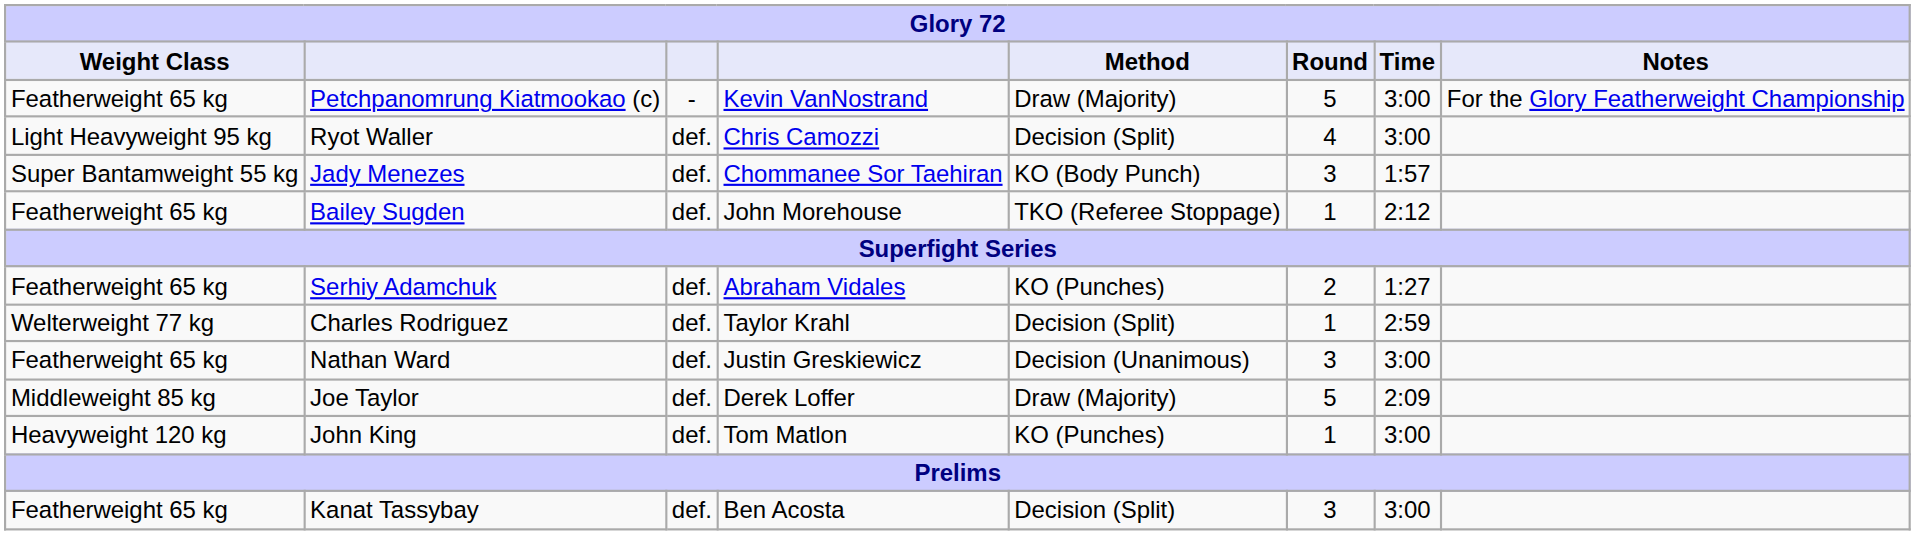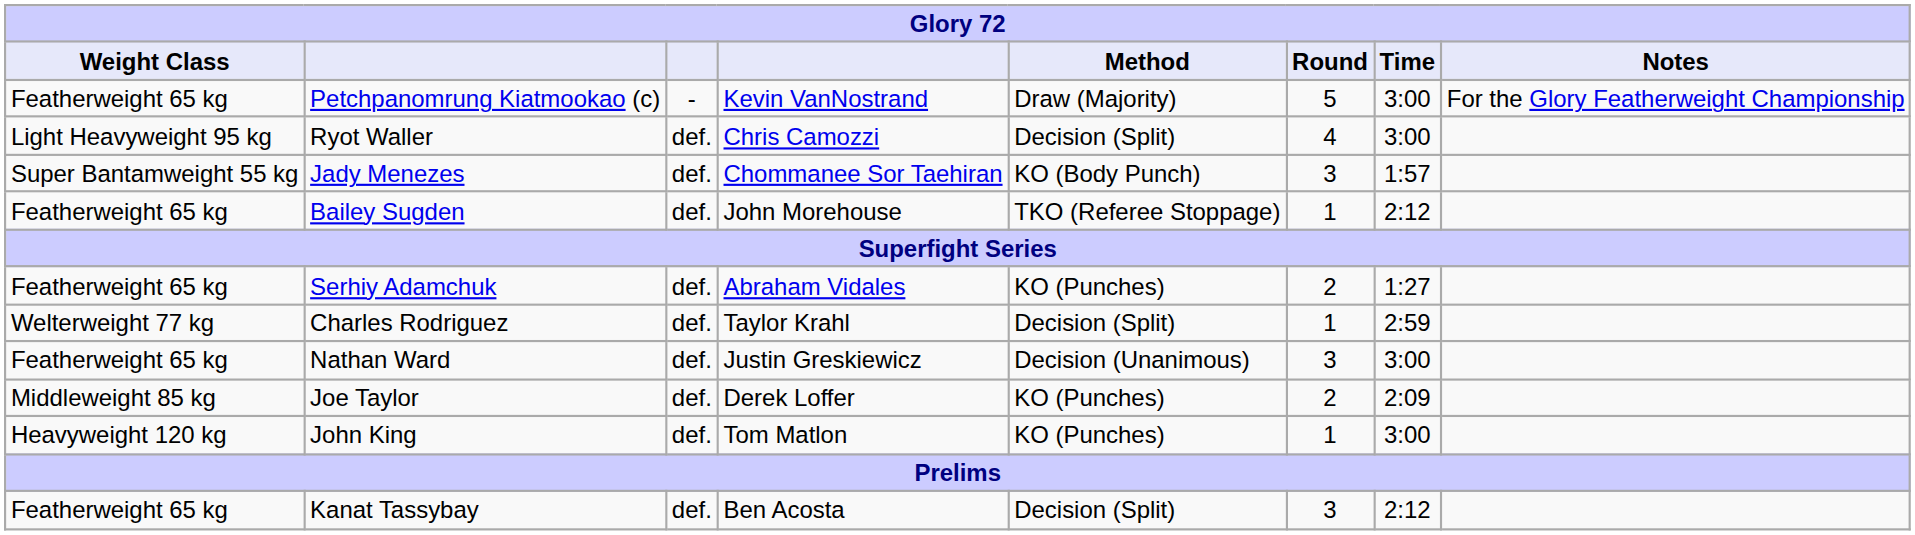 <table class="wikitable" style="font-size: 70%;">
 <tr>
 <th colspan="8" style="background-color: #ccf; color: #000080; text-align: center;"><strong>Glory 72</strong></th>
 </tr>
 <tr>
 <th colspan="1" style="background-color: #E6E8FA; color: #000000; text-align: center;">Weight Class</th>
 <th colspan="1" style="background-color: #E6E8FA; color: #000000; text-align: center;"></th>
 <th colspan="1" style="background-color: #E6E8FA; color: #000000; text-align: center;"></th>
 <th colspan="1" style="background-color: #E6E8FA; color: #000000; text-align: center;"></th>
 <th colspan="1" style="background-color: #E6E8FA; color: #000000; text-align: center;">Method</th>
 <th colspan="1" style="background-color: #E6E8FA; color: #000000; text-align: center;">Round</th>
 <th colspan="1" style="background-color: #E6E8FA; color: #000000; text-align: center;">Time</th>
 <th colspan="1" style="background-color: #E6E8FA; color: #000000; text-align: center;">Notes</th>
 </tr>
 <tr>
 <td>Featherweight 65 kg</td>
 <td> <a href='#'>Petchpanomrung Kiatmookao</a> (c)</td>
 <td align=center>-</td>
 <td> <a href='#'>Kevin VanNostrand</a></td>
 <td>Draw (Majority)</td>
 <td align=center>5</td>
 <td align=center>3:00</td>
 <td>For the <a href='#'>Glory Featherweight Championship</a></td>
 </tr>
 <tr>
 <td>Light Heavyweight 95 kg</td>
 <td> Ryot Waller</td>
 <td align=center>def.</td>
 <td> <a href='#'>Chris Camozzi</a></td>
 <td>Decision (Split)</td>
 <td align=center>4</td>
 <td align=center>3:00</td>
 <td></td>
 </tr>
 <tr>
 <td>Super Bantamweight 55 kg</td>
 <td> <a href='#'>Jady Menezes</a></td>
 <td align=center>def.</td>
 <td> <a href='#'>Chommanee Sor Taehiran</a></td>
 <td>KO (Body Punch)</td>
 <td align=center>3</td>
 <td align=center>1:57</td>
 <td></td>
 </tr>
 <tr>
 <td>Featherweight 65 kg</td>
 <td> <a href='#'>Bailey Sugden</a></td>
 <td align=center>def.</td>
 <td> John Morehouse</td>
 <td>TKO (Referee Stoppage)</td>
 <td align=center>1</td>
 <td align=center>2:12</td>
 <td></td>
 </tr>
 <tr>
 <th colspan="8" style="background-color: #ccf; color: #000080; text-align: center;"><strong>Superfight Series</strong></th>
 </tr>
 <tr>
 <td>Featherweight 65 kg</td>
 <td> <a href='#'>Serhiy Adamchuk</a></td>
 <td align=center>def.</td>
 <td> <a href='#'>Abraham Vidales</a></td>
 <td>KO (Punches)</td>
 <td align=center>2</td>
 <td align=center>1:27</td>
 <td></td>
 </tr>
 <tr>
 <td>Welterweight 77 kg</td>
 <td> Charles Rodriguez</td>
 <td align=center>def.</td>
 <td> Taylor Krahl</td>
 <td>Decision (Split)</td>
 <td align=center>1</td>
 <td align=center>2:59</td>
 <td></td>
 </tr>
 <tr>
 <td>Featherweight 65 kg</td>
 <td> Nathan Ward</td>
 <td align=center>def.</td>
 <td> Justin Greskiewicz</td>
 <td>Decision (Unanimous)</td>
 <td align=center>3</td>
 <td align=center>3:00</td>
 <td></td>
 </tr>
 <tr>
 <td>Middleweight 85 kg</td>
 <td> Joe Taylor</td>
 <td align=center>def.</td>
 <td> Derek Loffer</td>
-<td>Draw (Majority)</td>
-<td align=center>5</td>
+<td>KO (Punches)</td>
+<td align=center>2</td>
 <td align=center>2:09</td>
 <td></td>
 </tr>
 <tr>
 <td>Heavyweight 120 kg</td>
 <td> John King</td>
 <td align=center>def.</td>
 <td> Tom Matlon</td>
 <td>KO (Punches)</td>
 <td align=center>1</td>
 <td align=center>3:00</td>
 <td></td>
 </tr>
 <tr>
 <th colspan="8" style="background-color: #ccf; color: #000080; text-align: center;"><strong>Prelims</strong></th>
 </tr>
 <tr>
 <td>Featherweight 65 kg</td>
 <td> Kanat Tassybay</td>
 <td align=center>def.</td>
 <td> Ben Acosta</td>
 <td>Decision (Split)</td>
 <td align=center>3</td>
-<td align=center>3:00</td>
+<td align=center>2:12</td>
 <td></td>
 </tr>
 </table>
